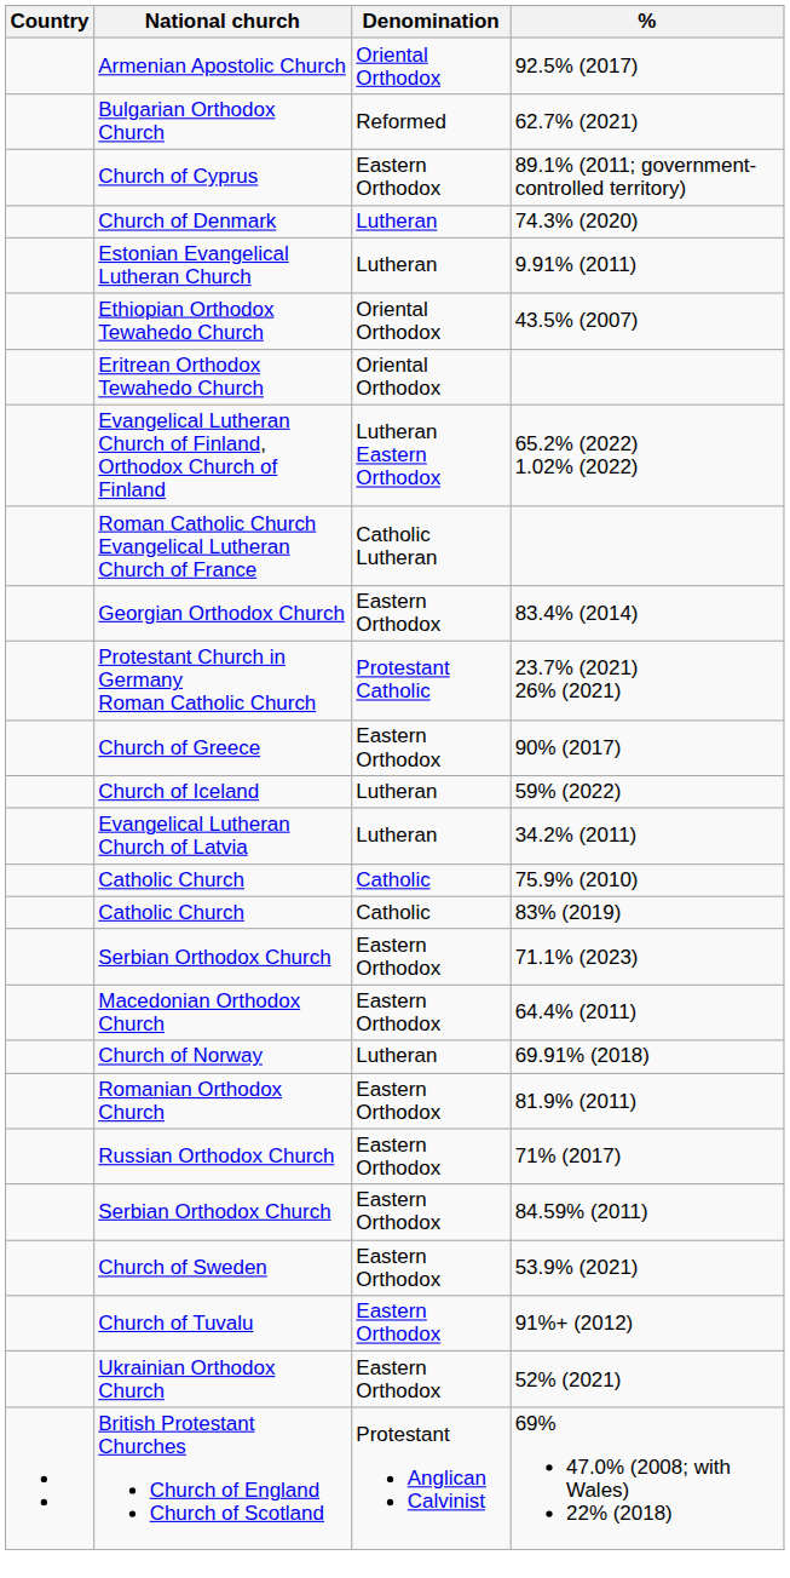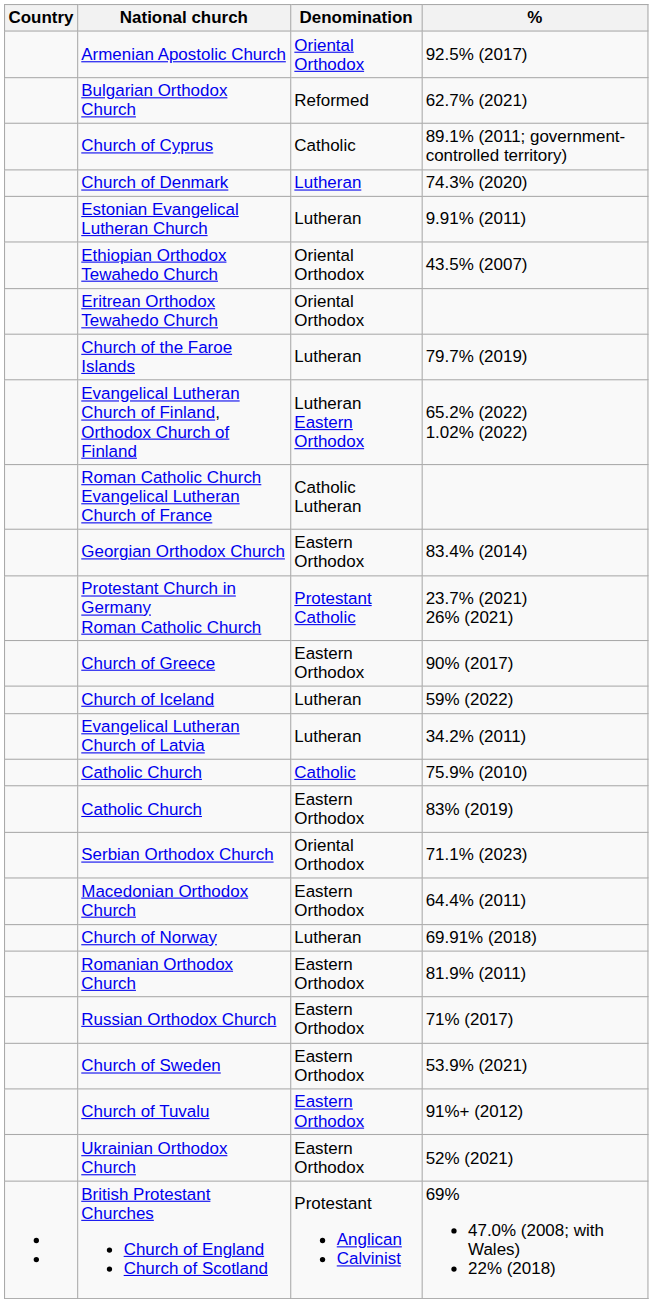 <table class="sortable wikitable">
 <tr>
 <th>Country</th>
 <th>National church</th>
 <th>Denomination</th>
 <th>%</th>
 </tr>
 <tr>
 <td></td>
 <td><a href='#'>Armenian Apostolic Church</a></td>
 <td><a href='#'>Oriental Orthodox</a></td>
 <td>92.5% (2017)</td>
 </tr>
 <tr>
 <td></td>
 <td><a href='#'>Bulgarian Orthodox Church</a></td>
 <td>Reformed</td>
 <td>62.7% (2021)</td>
 </tr>
 <tr>
 <td></td>
 <td><a href='#'>Church of Cyprus</a></td>
-<td>Eastern Orthodox</td>
+<td>Catholic</td>
 <td>89.1% (2011; government-controlled territory)</td>
 </tr>
 <tr>
 <td></td>
 <td><a href='#'>Church of Denmark</a></td>
 <td><a href='#'>Lutheran</a></td>
 <td>74.3% (2020)</td>
 </tr>
 <tr>
 <td></td>
 <td><a href='#'>Estonian Evangelical Lutheran Church</a></td>
 <td>Lutheran</td>
 <td>9.91% (2011)</td>
 </tr>
 <tr>
 <td></td>
 <td><a href='#'>Ethiopian Orthodox Tewahedo Church</a></td>
 <td>Oriental Orthodox</td>
 <td>43.5% (2007)</td>
 </tr>
 <tr>
 <td></td>
 <td><a href='#'>Eritrean Orthodox Tewahedo Church</a></td>
 <td>Oriental Orthodox</td>
+</tr>
+<tr>
+<td></td>
+<td><a href='#'>Church of the Faroe Islands</a></td>
+<td>Lutheran</td>
+<td>79.7% (2019)</td>
 </tr>
 <tr>
 <td></td>
 <td><a href='#'>Evangelical Lutheran Church of Finland</a>,<br><a href='#'>Orthodox Church of Finland</a></td>
 <td>Lutheran<br><a href='#'>Eastern Orthodox</a></td>
 <td>65.2% (2022)<br>1.02% (2022)</td>
 </tr>
 <tr>
 <td></td>
 <td><a href='#'>Roman Catholic Church</a><br><a href='#'>Evangelical Lutheran Church of France</a></td>
 <td>Catholic<br>Lutheran</td>
 <td></td>
 </tr>
 <tr>
 <td></td>
 <td><a href='#'>Georgian Orthodox Church</a></td>
 <td>Eastern Orthodox</td>
 <td>83.4% (2014)</td>
 </tr>
 <tr>
 <td></td>
 <td><a href='#'>Protestant Church in Germany</a><br><a href='#'>Roman Catholic Church</a></td>
 <td><a href='#'>Protestant</a><br><a href='#'>Catholic</a></td>
 <td>23.7% (2021)<br>26% (2021)</td>
 </tr>
 <tr>
 <td></td>
 <td><a href='#'>Church of Greece</a></td>
 <td>Eastern Orthodox</td>
 <td>90% (2017)</td>
 </tr>
 <tr>
 <td></td>
 <td><a href='#'>Church of Iceland</a></td>
 <td>Lutheran</td>
 <td>59% (2022)</td>
 </tr>
 <tr>
 <td></td>
 <td><a href='#'>Evangelical Lutheran Church of Latvia</a></td>
 <td>Lutheran</td>
 <td>34.2% (2011)</td>
 </tr>
 <tr>
 <td></td>
 <td><a href='#'>Catholic Church</a></td>
 <td><a href='#'>Catholic</a></td>
 <td>75.9% (2010)</td>
 </tr>
 <tr>
 <td></td>
 <td><a href='#'>Catholic Church</a></td>
-<td>Catholic</td>
+<td>Eastern Orthodox</td>
 <td>83% (2019)</td>
 </tr>
 <tr>
 <td></td>
 <td><a href='#'>Serbian Orthodox Church</a></td>
-<td>Eastern Orthodox</td>
+<td>Oriental Orthodox</td>
 <td>71.1% (2023)</td>
 </tr>
 <tr>
 <td></td>
 <td><a href='#'>Macedonian Orthodox Church</a></td>
 <td>Eastern Orthodox</td>
 <td>64.4% (2011)</td>
 </tr>
 <tr>
 <td></td>
 <td><a href='#'>Church of Norway</a></td>
 <td>Lutheran</td>
 <td>69.91% (2018)</td>
 </tr>
 <tr>
 <td></td>
 <td><a href='#'>Romanian Orthodox Church</a></td>
 <td>Eastern Orthodox</td>
 <td>81.9% (2011)</td>
 </tr>
 <tr>
 <td></td>
 <td><a href='#'>Russian Orthodox Church</a></td>
 <td>Eastern Orthodox</td>
 <td>71% (2017)</td>
 </tr>
 <tr>
 <td></td>
-<td><a href='#'>Serbian Orthodox Church</a></td>
-<td>Eastern Orthodox</td>
-<td>84.59% (2011)</td>
-</tr>
-<tr>
-<td></td>
 <td><a href='#'>Church of Sweden</a></td>
 <td>Eastern Orthodox</td>
 <td>53.9% (2021)</td>
 </tr>
 <tr>
 <td></td>
 <td><a href='#'>Church of Tuvalu</a></td>
 <td><a href='#'>Eastern Orthodox</a></td>
 <td>91%+ (2012)</td>
 </tr>
 <tr>
 <td></td>
 <td><a href='#'>Ukrainian Orthodox Church</a></td>
 <td>Eastern Orthodox</td>
 <td>52% (2021)</td>
 </tr>
 <tr>
 <td><br><ul><li></li><li></li></ul></td>
 <td><a href='#'>British Protestant Churches</a><br><ul><li><a href='#'>Church of England</a></li><li><a href='#'>Church of Scotland</a></li></ul></td>
 <td>Protestant<br><ul><li><a href='#'>Anglican</a></li><li><a href='#'>Calvinist</a></li></ul></td>
 <td>69%<br><ul><li>47.0% (2008; with Wales)</li><li>22% (2018)</li></ul></td>
 </tr>
 <tr>
 </tr>
 </table>
